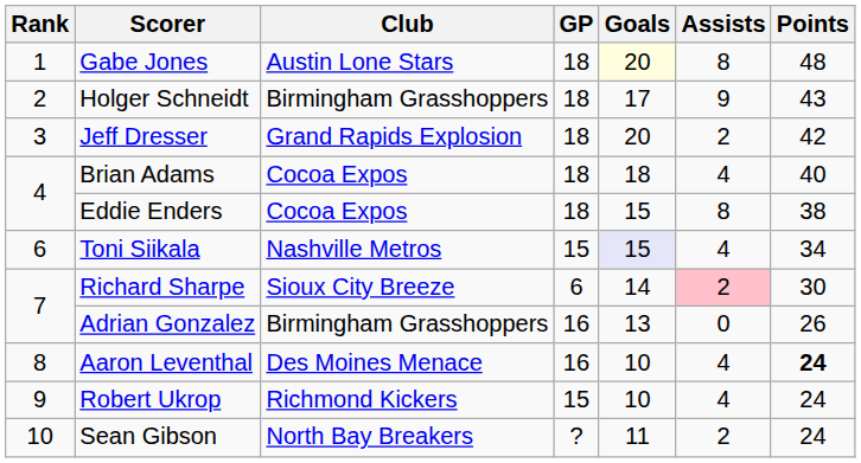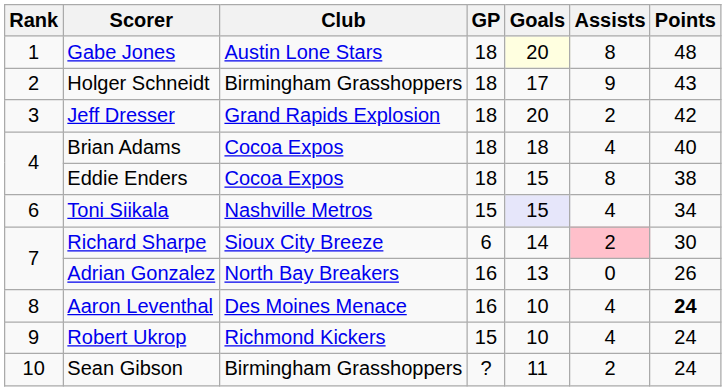 <table class="wikitable">
 <tr>
 <th>Rank</th>
 <th>Scorer</th>
 <th>Club</th>
 <th>GP</th>
 <th>Goals</th>
 <th>Assists</th>
 <th>Points</th>
 </tr>
 <tr>
 <td align=center>1</td>
 <td><a href='#'>Gabe Jones</a></td>
 <td><a href='#'>Austin Lone Stars</a></td>
 <td align=center>18</td>
 <td align=center style="background: lightyellow;">20</td>
 <td align=center>8</td>
 <td align=center>48</td>
 </tr>
 <tr>
 <td align=center>2</td>
 <td>Holger Schneidt</td>
 <td>Birmingham Grasshoppers</td>
 <td align=center>18</td>
 <td align=center>17</td>
 <td align=center>9</td>
 <td align=center>43</td>
 </tr>
 <tr>
 <td align=center>3</td>
 <td><a href='#'>Jeff Dresser</a></td>
 <td><a href='#'>Grand Rapids Explosion</a></td>
 <td align=center>18</td>
 <td align=center>20</td>
 <td align=center>2</td>
 <td align=center>42</td>
 </tr>
 <tr>
 <td rowspan=2 align=center>4</td>
 <td>Brian Adams</td>
 <td><a href='#'>Cocoa Expos</a></td>
 <td align=center>18</td>
 <td align=center>18</td>
 <td align=center>4</td>
 <td align=center>40</td>
 </tr>
 <tr>
 <td>Eddie Enders</td>
 <td><a href='#'>Cocoa Expos</a></td>
 <td align=center>18</td>
 <td align=center>15</td>
 <td align=center>8</td>
 <td align=center>38</td>
 </tr>
 <tr>
 <td align=center>6</td>
 <td><a href='#'>Toni Siikala</a></td>
 <td><a href='#'>Nashville Metros</a></td>
 <td align=center>15</td>
 <td align=center style="background: lavender;">15</td>
 <td align=center>4</td>
 <td align=center>34</td>
 </tr>
 <tr>
 <td rowspan=2 align=center>7</td>
 <td><a href='#'>Richard Sharpe</a></td>
 <td><a href='#'>Sioux City Breeze</a></td>
 <td align=center>6</td>
 <td align=center>14</td>
 <td align=center style="background: pink;">2</td>
 <td align=center>30</td>
 </tr>
 <tr>
 <td><a href='#'>Adrian Gonzalez</a></td>
-<td>Birmingham Grasshoppers</td>
+<td><a href='#'>North Bay Breakers</a></td>
 <td align=center>16</td>
 <td align=center>13</td>
 <td align=center>0</td>
 <td align=center>26</td>
 </tr>
 <tr>
 <td align=center>8</td>
 <td><a href='#'>Aaron Leventhal</a></td>
 <td><a href='#'>Des Moines Menace</a></td>
 <td align=center>16</td>
 <td align=center>10</td>
 <td align=center>4</td>
 <td align=center><strong>24</strong></td>
 </tr>
 <tr>
 <td align=center>9</td>
 <td><a href='#'>Robert Ukrop</a></td>
 <td><a href='#'>Richmond Kickers</a></td>
 <td align=center>15</td>
 <td align=center>10</td>
 <td align=center>4</td>
 <td align=center>24</td>
 </tr>
 <tr>
 <td align=center>10</td>
 <td>Sean Gibson</td>
-<td><a href='#'>North Bay Breakers</a></td>
+<td>Birmingham Grasshoppers</td>
 <td align=center>?</td>
 <td align=center>11</td>
 <td align=center>2</td>
 <td align=center>24</td>
 </tr>
 </table>
